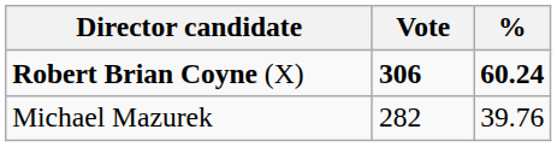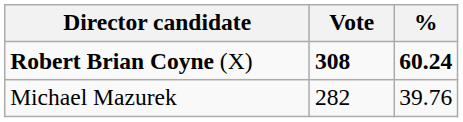 <table class="wikitable">
 <tr>
 <th width="200px">Director candidate</th>
 <th width="50px">Vote</th>
 <th width="30px">%</th>
 </tr>
 <tr>
 <td><strong>Robert Brian Coyne</strong> (X) </td>
-<td><strong>306</strong></td>
+<td><strong>308</strong></td>
 <td><strong>60.24</strong></td>
 </tr>
 <tr>
 <td>Michael Mazurek</td>
 <td>282</td>
 <td>39.76</td>
 </tr>
 </table>
